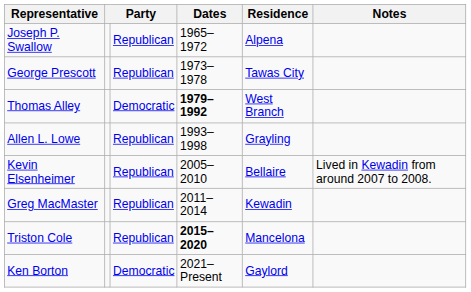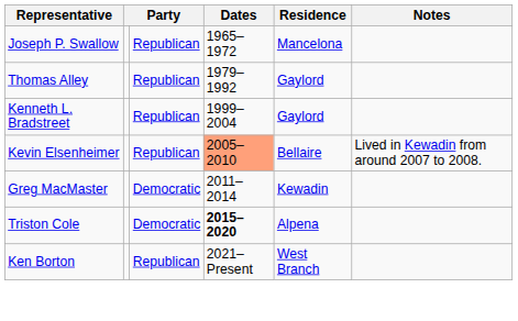 <table class=wikitable>
 <tr valign=bottom>
 <th>Representative</th>
 <th colspan="2">Party</th>
 <th>Dates</th>
 <th>Residence</th>
 <th>Notes</th>
 </tr>
 <tr>
 <td><a href='#'>Joseph P. Swallow</a></td>
 <td bgcolor=></td>
 <td><a href='#'>Republican</a></td>
 <td>1965–1972</td>
-<td><a href='#'>Alpena</a></td>
-<td></td>
-</tr>
-<tr>
-<td><a href='#'>George Prescott</a></td>
-<td bgcolor=></td>
-<td><a href='#'>Republican</a></td>
-<td>1973–1978</td>
-<td><a href='#'>Tawas City</a></td>
+<td><a href='#'>Mancelona</a></td>
 <td></td>
 </tr>
 <tr>
 <td><a href='#'>Thomas Alley</a></td>
 <td bgcolor=></td>
-<td><a href='#'>Democratic</a></td>
-<td><strong>1979–1992</strong></td>
-<td><a href='#'>West Branch</a></td>
+<td><a href='#'>Republican</a></td>
+<td>1979–1992</td>
+<td><a href='#'>Gaylord</a></td>
 <td></td>
 </tr>
 <tr>
-<td><a href='#'>Allen L. Lowe</a></td>
+<td><a href='#'>Kenneth L. Bradstreet</a></td>
 <td bgcolor=></td>
 <td><a href='#'>Republican</a></td>
-<td>1993–1998</td>
-<td><a href='#'>Grayling</a></td>
+<td>1999–2004</td>
+<td><a href='#'>Gaylord</a></td>
 <td></td>
 </tr>
 <tr>
 <td><a href='#'>Kevin Elsenheimer</a></td>
 <td bgcolor=></td>
 <td><a href='#'>Republican</a></td>
-<td>2005–2010</td>
+<td style="background: lightsalmon;">2005–2010</td>
 <td><a href='#'>Bellaire</a></td>
 <td>Lived in <a href='#'>Kewadin</a> from around 2007 to 2008.</td>
 </tr>
 <tr>
 <td><a href='#'>Greg MacMaster</a></td>
 <td bgcolor=></td>
-<td><a href='#'>Republican</a></td>
+<td><a href='#'>Democratic</a></td>
 <td>2011–2014</td>
 <td><a href='#'>Kewadin</a></td>
 <td></td>
 </tr>
 <tr>
 <td><a href='#'>Triston Cole</a></td>
 <td bgcolor=></td>
-<td><a href='#'>Republican</a></td>
+<td><a href='#'>Democratic</a></td>
 <td><strong>2015–2020</strong></td>
-<td><a href='#'>Mancelona</a></td>
+<td><a href='#'>Alpena</a></td>
 <td></td>
 </tr>
 <tr>
 <td><a href='#'>Ken Borton</a></td>
 <td bgcolor=></td>
-<td><a href='#'>Democratic</a></td>
+<td><a href='#'>Republican</a></td>
 <td>2021–Present</td>
-<td><a href='#'>Gaylord</a></td>
+<td><a href='#'>West Branch</a></td>
 <td></td>
 </tr>
 </table>
